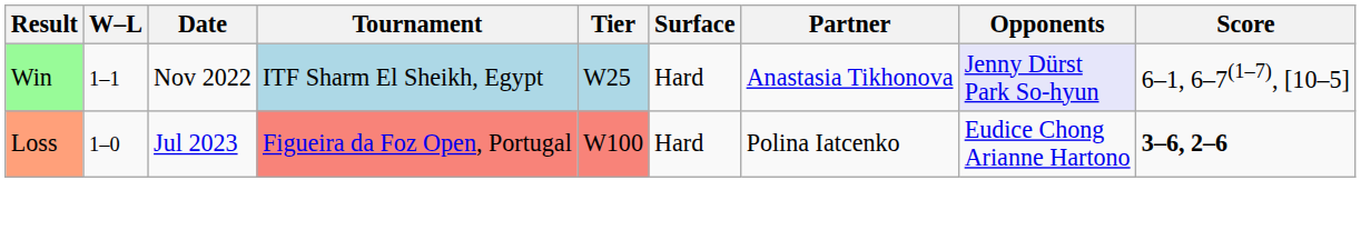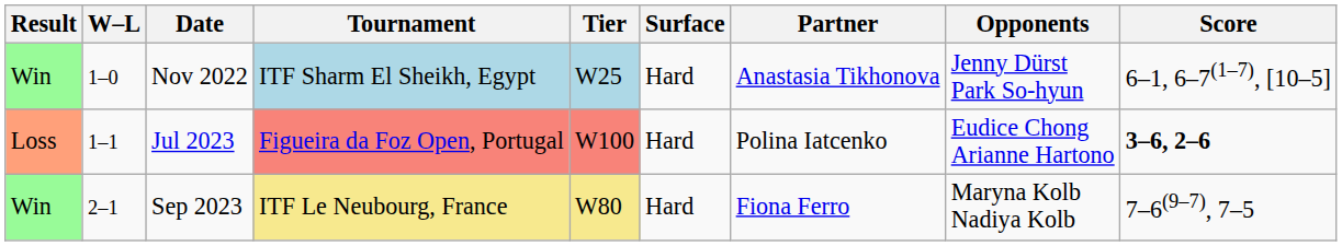 <table class="sortable wikitable">
 <tr>
 <th>Result</th>
 <th class="unsortable">W–L</th>
 <th>Date</th>
 <th>Tournament</th>
 <th>Tier</th>
 <th>Surface</th>
 <th>Partner</th>
 <th>Opponents</th>
 <th class="unsortable">Score</th>
 </tr>
 <tr>
 <td bgcolor=98fb98>Win</td>
-<td><small>1–1</small></td>
+<td><small>1–0</small></td>
 <td>Nov 2022</td>
 <td style="background:lightblue;">ITF Sharm El Sheikh, Egypt</td>
 <td style="background:lightblue;">W25</td>
 <td>Hard</td>
 <td> <a href='#'>Anastasia Tikhonova</a></td>
-<td style="background: lavender;"> <a href='#'>Jenny Dürst</a> <br>  <a href='#'>Park So-hyun</a></td>
+<td> <a href='#'>Jenny Dürst</a> <br>  <a href='#'>Park So-hyun</a></td>
 <td>6–1, 6–7<sup>(1–7)</sup>, [10–5]</td>
 </tr>
 <tr>
 <td bgcolor=FFA07A>Loss</td>
-<td><small>1–0</small></td>
+<td><small>1–1</small></td>
 <td><a href='#'>Jul 2023</a></td>
 <td bgcolor=f88379><a href='#'>Figueira da Foz Open</a>, Portugal</td>
 <td bgcolor=f88379>W100</td>
 <td>Hard</td>
 <td> Polina Iatcenko</td>
 <td> <a href='#'>Eudice Chong</a> <br>  <a href='#'>Arianne Hartono</a></td>
 <td><strong>3–6, 2–6</strong></td>
 </tr>
+<tr>
+<td bgcolor=98fb98>Win</td>
+<td><small>2–1</small></td>
+<td>Sep 2023</td>
+<td bgcolor=f7e98e>ITF Le Neubourg, France</td>
+<td bgcolor=f7e98e>W80</td>
+<td>Hard</td>
+<td> <a href='#'>Fiona Ferro</a></td>
+<td> Maryna Kolb <br>  Nadiya Kolb</td>
+<td>7–6<sup>(9–7)</sup>, 7–5</td>
+</tr>
 </table>
